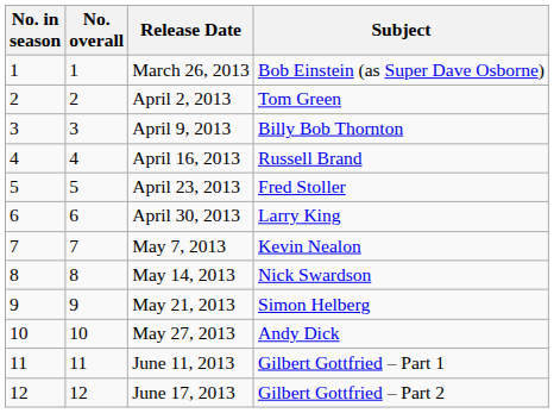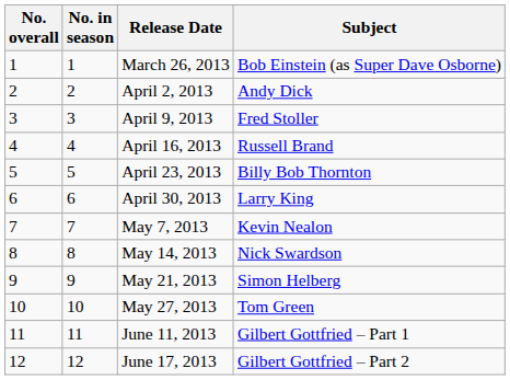 <table class="wikitable">
 <tr>
+<th scope="col" style="white-space: nowrap;">No. <br>overall</th>
 <th scope="col" style="white-space: nowrap;">No. in<br>season</th>
-<th scope="col" style="white-space: nowrap;">No. <br>overall</th>
 <th scope="col" style="white-space: nowrap;">Release Date</th>
 <th scope="col" style="white-space: nowrap;">Subject</th>
 </tr>
 <tr>
 <td>1</td>
 <td>1</td>
 <td>March 26, 2013</td>
 <td><a href='#'>Bob Einstein</a> (as <a href='#'>Super Dave Osborne</a>)</td>
 </tr>
 <tr>
 <td>2</td>
 <td>2</td>
 <td>April 2, 2013</td>
-<td><a href='#'>Tom Green</a></td>
+<td><a href='#'>Andy Dick</a></td>
 </tr>
 <tr>
 <td>3</td>
 <td>3</td>
 <td>April 9, 2013</td>
-<td><a href='#'>Billy Bob Thornton</a></td>
+<td><a href='#'>Fred Stoller</a></td>
 </tr>
 <tr>
 <td>4</td>
 <td>4</td>
 <td>April 16, 2013</td>
 <td><a href='#'>Russell Brand</a></td>
 </tr>
 <tr>
 <td>5</td>
 <td>5</td>
 <td>April 23, 2013</td>
-<td><a href='#'>Fred Stoller</a></td>
+<td><a href='#'>Billy Bob Thornton</a></td>
 </tr>
 <tr>
 <td>6</td>
 <td>6</td>
 <td>April 30, 2013</td>
 <td><a href='#'>Larry King</a></td>
 </tr>
 <tr>
 <td>7</td>
 <td>7</td>
 <td>May 7, 2013</td>
 <td><a href='#'>Kevin Nealon</a></td>
 </tr>
 <tr>
 <td>8</td>
 <td>8</td>
 <td>May 14, 2013</td>
 <td><a href='#'>Nick Swardson</a></td>
 </tr>
 <tr>
 <td>9</td>
 <td>9</td>
 <td>May 21, 2013</td>
 <td><a href='#'>Simon Helberg</a></td>
 </tr>
 <tr>
 <td>10</td>
 <td>10</td>
 <td>May 27, 2013</td>
-<td><a href='#'>Andy Dick</a></td>
+<td><a href='#'>Tom Green</a></td>
 </tr>
 <tr>
 <td>11</td>
 <td>11</td>
 <td>June 11, 2013</td>
 <td><a href='#'>Gilbert Gottfried</a> – Part 1</td>
 </tr>
 <tr>
 <td>12</td>
 <td>12</td>
 <td>June 17, 2013</td>
 <td><a href='#'>Gilbert Gottfried</a> – Part 2</td>
 </tr>
 </table>
